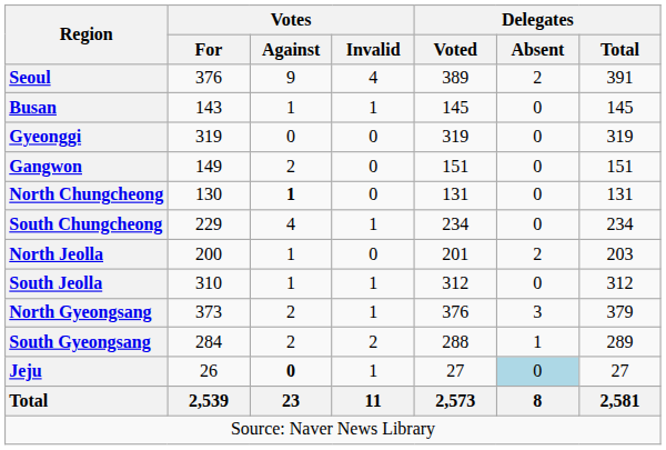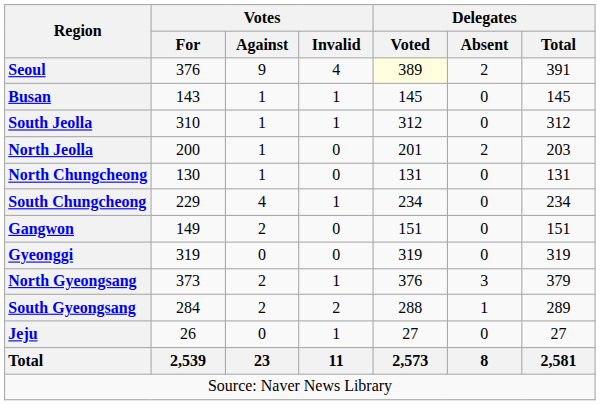 <table class=wikitable style="text-align:center; font-size: 0.9em;">
 <tr>
 <th rowspan="2">Region</th>
 <th colspan="3">Votes</th>
 <th colspan="3">Delegates</th>
 </tr>
 <tr>
 <th style="width:60px;">For</th>
 <th style="width:60px;">Against</th>
 <th style="width:60px;">Invalid</th>
 <th style="width:60px;">Voted</th>
 <th style="width:60px;">Absent</th>
 <th style="width:60px;">Total</th>
 </tr>
 <tr>
 <th style="text-align: left;"><a href='#'>Seoul</a></th>
 <td>376</td>
 <td>9</td>
 <td>4</td>
-<td>389</td>
+<td style="background: lightyellow;">389</td>
 <td>2</td>
 <td>391</td>
 </tr>
 <tr>
 <th style="text-align: left;"><a href='#'>Busan</a></th>
 <td>143</td>
 <td>1</td>
 <td>1</td>
 <td>145</td>
 <td>0</td>
 <td>145</td>
 </tr>
 <tr>
-<th style="text-align: left;"><a href='#'>Gyeonggi</a></th>
-<td>319</td>
+<th style="text-align: left;"><a href='#'>South Jeolla</a></th>
+<td>310</td>
+<td>1</td>
+<td>1</td>
+<td>312</td>
 <td>0</td>
-<td>0</td>
-<td>319</td>
-<td>0</td>
-<td>319</td>
+<td>312</td>
 </tr>
 <tr>
-<th style="text-align: left;"><a href='#'>Gangwon</a></th>
-<td>149</td>
+<th style="text-align: left;"><a href='#'>North Jeolla</a></th>
+<td>200</td>
+<td>1</td>
+<td>0</td>
+<td>201</td>
 <td>2</td>
-<td>0</td>
-<td>151</td>
-<td>0</td>
-<td>151</td>
+<td>203</td>
 </tr>
 <tr>
 <th style="text-align: left;"><a href='#'>North Chungcheong</a></th>
 <td>130</td>
-<td><strong>1</strong></td>
+<td>1</td>
 <td>0</td>
 <td>131</td>
 <td>0</td>
 <td>131</td>
 </tr>
 <tr>
 <th style="text-align: left;"><a href='#'>South Chungcheong</a></th>
 <td>229</td>
 <td>4</td>
 <td>1</td>
 <td>234</td>
 <td>0</td>
 <td>234</td>
 </tr>
 <tr>
-<th style="text-align: left;"><a href='#'>North Jeolla</a></th>
-<td>200</td>
-<td>1</td>
+<th style="text-align: left;"><a href='#'>Gangwon</a></th>
+<td>149</td>
+<td>2</td>
 <td>0</td>
-<td>201</td>
-<td>2</td>
-<td>203</td>
+<td>151</td>
+<td>0</td>
+<td>151</td>
 </tr>
 <tr>
-<th style="text-align: left;"><a href='#'>South Jeolla</a></th>
-<td>310</td>
-<td>1</td>
-<td>1</td>
-<td>312</td>
+<th style="text-align: left;"><a href='#'>Gyeonggi</a></th>
+<td>319</td>
 <td>0</td>
-<td>312</td>
+<td>0</td>
+<td>319</td>
+<td>0</td>
+<td>319</td>
 </tr>
 <tr>
 <th style="text-align: left;"><a href='#'>North Gyeongsang</a></th>
 <td>373</td>
 <td>2</td>
 <td>1</td>
 <td>376</td>
 <td>3</td>
 <td>379</td>
 </tr>
 <tr>
 <th style="text-align: left;"><a href='#'>South Gyeongsang</a></th>
 <td>284</td>
 <td>2</td>
 <td>2</td>
 <td>288</td>
 <td>1</td>
 <td>289</td>
 </tr>
 <tr>
 <th style="text-align: left;"><a href='#'>Jeju</a></th>
 <td>26</td>
-<td><strong>0</strong></td>
+<td>0</td>
 <td>1</td>
 <td>27</td>
-<td style="background: lightblue;">0</td>
+<td>0</td>
 <td>27</td>
 </tr>
 <tr class="sortbottom">
 <th style="text-align: left;">Total</th>
 <th>2,539</th>
 <th>23</th>
 <th>11</th>
 <th>2,573</th>
 <th>8</th>
 <th>2,581</th>
 </tr>
 <tr>
 <td colspan="7">Source: Naver News Library</td>
 </tr>
 </table>
